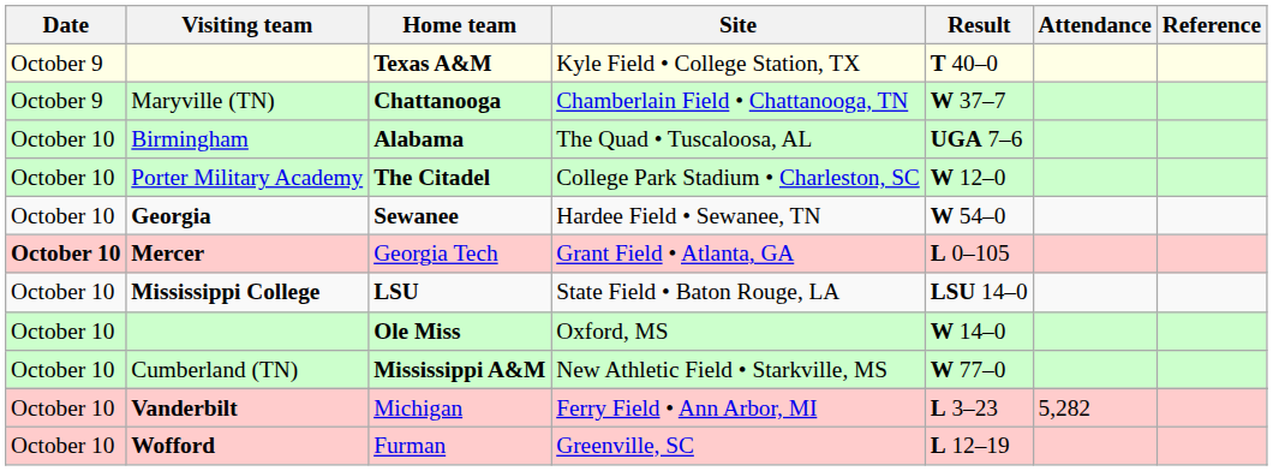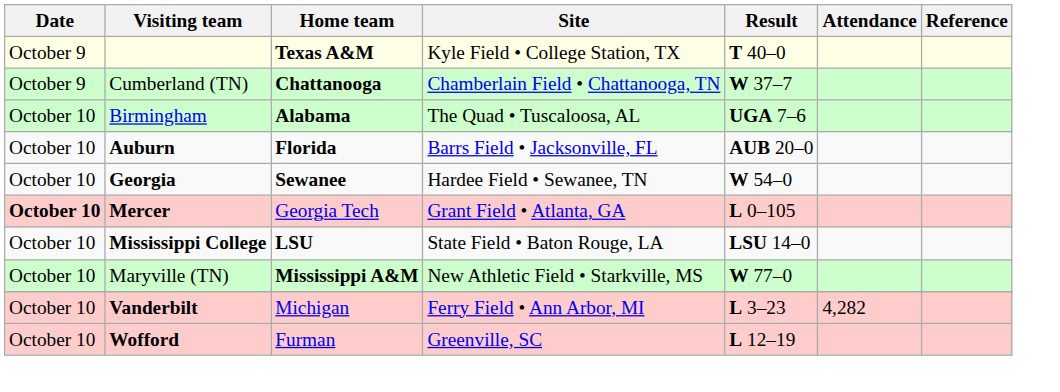 <table class="wikitable" style="font-size:95%;">
 <tr>
 <th>Date</th>
 <th>Visiting team</th>
 <th>Home team</th>
 <th>Site</th>
 <th>Result</th>
 <th>Attendance</th>
 <th class="unsortable">Reference</th>
 </tr>
 <tr bgcolor=ffffe6>
 <td>October 9</td>
 <td></td>
 <td><strong>Texas A&M</strong></td>
 <td>Kyle Field • College Station, TX</td>
 <td><strong>T</strong> 40–0</td>
 <td></td>
 <td></td>
 </tr>
 <tr bgcolor=ccffcc>
 <td>October 9</td>
-<td>Maryville (TN)</td>
+<td>Cumberland (TN)</td>
 <td><strong>Chattanooga</strong></td>
 <td><a href='#'>Chamberlain Field</a> • <a href='#'>Chattanooga, TN</a></td>
 <td><strong>W</strong> 37–7</td>
 <td></td>
 <td></td>
 </tr>
 <tr bgcolor=ccffcc>
 <td>October 10</td>
 <td><a href='#'>Birmingham</a></td>
 <td><strong>Alabama</strong></td>
 <td>The Quad • Tuscaloosa, AL</td>
 <td><strong>UGA</strong> 7–6</td>
 <td></td>
 <td></td>
 </tr>
-<tr bgcolor=ccffcc>
+<tr bgcolor=>
 <td>October 10</td>
-<td><a href='#'>Porter Military Academy</a></td>
-<td><strong>The Citadel</strong></td>
-<td>College Park Stadium • <a href='#'>Charleston, SC</a></td>
-<td><strong>W</strong> 12–0</td>
+<td><strong>Auburn</strong></td>
+<td><strong>Florida</strong></td>
+<td><a href='#'>Barrs Field</a> • <a href='#'>Jacksonville, FL</a></td>
+<td><strong>AUB</strong> 20–0</td>
 <td></td>
 <td></td>
 </tr>
 <tr bgcolor=>
 <td>October 10</td>
 <td><strong>Georgia</strong></td>
 <td><strong>Sewanee</strong></td>
 <td>Hardee Field • Sewanee, TN</td>
 <td><strong>W</strong> 54–0</td>
 <td></td>
 <td></td>
 </tr>
 <tr bgcolor=ffcccc>
 <td><strong>October 10</strong></td>
 <td><strong>Mercer</strong></td>
 <td><a href='#'>Georgia Tech</a></td>
 <td><a href='#'>Grant Field</a> • <a href='#'>Atlanta, GA</a></td>
 <td><strong>L</strong> 0–105</td>
 <td></td>
 <td></td>
 </tr>
 <tr bgcolor=>
 <td>October 10</td>
 <td><strong>Mississippi College</strong></td>
 <td><strong>LSU</strong></td>
 <td>State Field • Baton Rouge, LA</td>
 <td><strong>LSU</strong> 14–0</td>
 <td></td>
 <td></td>
 </tr>
 <tr bgcolor=ccffcc>
 <td>October 10</td>
-<td></td>
-<td><strong>Ole Miss</strong></td>
-<td>Oxford, MS</td>
-<td><strong>W</strong> 14–0</td>
-<td></td>
-<td></td>
-</tr>
-<tr bgcolor=ccffcc>
-<td>October 10</td>
-<td>Cumberland (TN)</td>
+<td>Maryville (TN)</td>
 <td><strong>Mississippi A&M</strong></td>
 <td>New Athletic Field • Starkville, MS</td>
 <td><strong>W</strong> 77–0</td>
 <td></td>
 <td></td>
 </tr>
 <tr bgcolor=>
 </tr>
 <tr October 10||>
 </tr>
 <tr bgcolor=ffcccc>
 <td>October 10</td>
 <td><strong>Vanderbilt</strong></td>
 <td><a href='#'>Michigan</a></td>
 <td><a href='#'>Ferry Field</a> • <a href='#'>Ann Arbor, MI</a></td>
 <td><strong>L</strong> 3–23</td>
-<td>5,282</td>
+<td>4,282</td>
 <td></td>
 </tr>
 <tr bgcolor=ffcccc>
 <td>October 10</td>
 <td><strong>Wofford</strong></td>
 <td><a href='#'>Furman</a></td>
 <td><a href='#'>Greenville, SC</a></td>
 <td><strong>L</strong> 12–19</td>
 <td></td>
 <td></td>
 </tr>
 </table>
